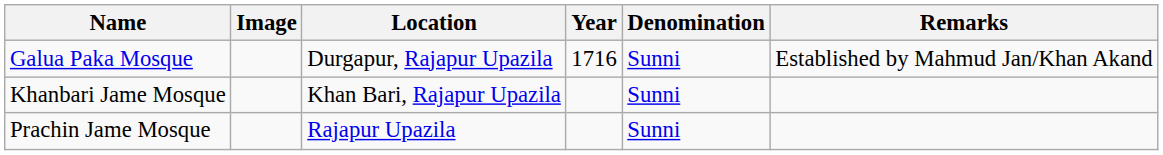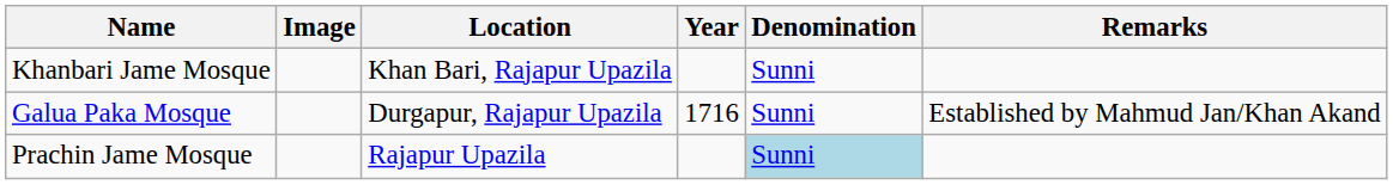 <table class="wikitable sortable">
 <tr>
 <th>Name</th>
 <th align=center class=unsortable>Image</th>
 <th>Location</th>
 <th>Year</th>
 <th>Denomination</th>
 <th align=left class=unsortable>Remarks</th>
 </tr>
 <tr valign=top>
+<td>Khanbari Jame Mosque</td>
+<td></td>
+<td>Khan Bari, <a href='#'>Rajapur Upazila</a></td>
+<td></td>
+<td><a href='#'>Sunni</a></td>
+<td></td>
+</tr>
+<tr valign=top>
 <td><a href='#'>Galua Paka Mosque</a></td>
 <td></td>
 <td>Durgapur, <a href='#'>Rajapur Upazila</a></td>
 <td>1716</td>
 <td><a href='#'>Sunni</a></td>
 <td>Established by Mahmud Jan/Khan Akand</td>
 </tr>
 <tr valign=top>
-<td>Khanbari Jame Mosque</td>
-<td></td>
-<td>Khan Bari, <a href='#'>Rajapur Upazila</a></td>
-<td></td>
-<td><a href='#'>Sunni</a></td>
-<td></td>
-</tr>
-<tr valign=top>
 <td>Prachin Jame Mosque</td>
 <td></td>
 <td><a href='#'>Rajapur Upazila</a></td>
 <td></td>
-<td><a href='#'>Sunni</a></td>
+<td style="background: lightblue;"><a href='#'>Sunni</a></td>
 <td></td>
 </tr>
 </table>
